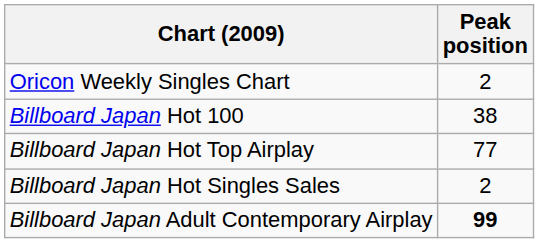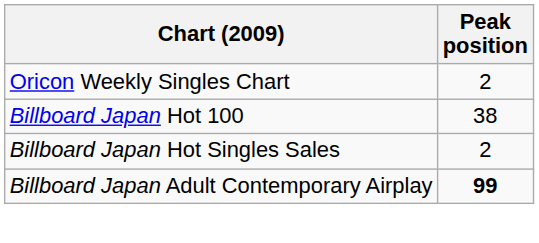 <table class="wikitable sortable" border="1">
 <tr>
 <th>Chart (2009)</th>
 <th>Peak<br>position</th>
 </tr>
 <tr>
 <td><a href='#'>Oricon</a> Weekly Singles Chart</td>
 <td style="text-align:center;">2</td>
 </tr>
 <tr>
 <td><em><a href='#'>Billboard Japan</a></em> Hot 100</td>
 <td style="text-align:center;">38</td>
 </tr>
 <tr>
-<td><em>Billboard Japan</em> Hot Top Airplay</td>
-<td style="text-align:center;">77</td>
-</tr>
-<tr>
 <td><em>Billboard Japan</em> Hot Singles Sales</td>
 <td style="text-align:center;">2</td>
 </tr>
 <tr>
 <td><em>Billboard Japan</em> Adult Contemporary Airplay</td>
 <td style="text-align:center;"><strong>99</strong></td>
 </tr>
 </table>
